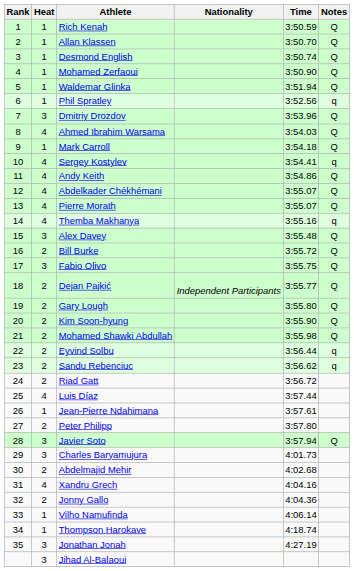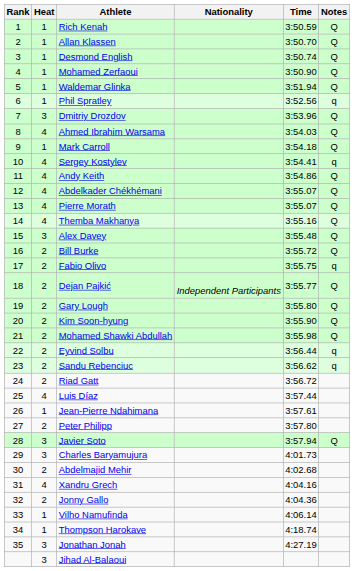 <table class="wikitable sortable" style="text-align:center;font-size:95%">
 <tr>
 <th>Rank</th>
 <th>Heat</th>
 <th>Athlete</th>
 <th>Nationality</th>
 <th>Time</th>
 <th>Notes</th>
 </tr>
 <tr bgcolor=ccffcc>
 <td>1</td>
 <td>1</td>
 <td align="left"><a href='#'>Rich Kenah</a></td>
 <td align=left></td>
 <td>3:50.59</td>
 <td>Q</td>
 </tr>
 <tr bgcolor=ccffcc>
 <td>2</td>
 <td>1</td>
 <td align="left"><a href='#'>Allan Klassen</a></td>
 <td align=left></td>
 <td>3:50.70</td>
 <td>Q</td>
 </tr>
 <tr bgcolor=ccffcc>
 <td>3</td>
 <td>1</td>
 <td align="left"><a href='#'>Desmond English</a></td>
 <td align=left></td>
 <td>3:50.74</td>
 <td>Q</td>
 </tr>
 <tr bgcolor=ccffcc>
 <td>4</td>
 <td>1</td>
 <td align="left"><a href='#'>Mohamed Zerfaoui</a></td>
 <td align=left></td>
 <td>3:50.90</td>
 <td>Q</td>
 </tr>
 <tr bgcolor=ccffcc>
 <td>5</td>
 <td>1</td>
 <td align="left"><a href='#'>Waldemar Glinka</a></td>
 <td align=left></td>
 <td>3:51.94</td>
 <td>Q</td>
 </tr>
 <tr bgcolor=ddffdd>
 <td>6</td>
 <td>1</td>
 <td align="left"><a href='#'>Phil Spratley</a></td>
 <td align=left></td>
 <td>3:52.56</td>
 <td>q</td>
 </tr>
 <tr bgcolor=ccffcc>
 <td>7</td>
 <td>3</td>
 <td align="left"><a href='#'>Dmitriy Drozdov</a></td>
 <td align=left></td>
 <td>3:53.96</td>
 <td>Q</td>
 </tr>
 <tr bgcolor=ccffcc>
 <td>8</td>
 <td>4</td>
 <td align="left"><a href='#'>Ahmed Ibrahim Warsama</a></td>
 <td align=left></td>
 <td>3:54.03</td>
 <td>Q</td>
 </tr>
 <tr bgcolor=ccffcc>
 <td>9</td>
 <td>1</td>
 <td align="left"><a href='#'>Mark Carroll</a></td>
 <td align=left></td>
 <td>3:54.18</td>
 <td>Q</td>
 </tr>
 <tr bgcolor=ccffcc>
 <td>10</td>
 <td>4</td>
 <td align="left"><a href='#'>Sergey Kostylev</a></td>
 <td align=left></td>
 <td>3:54.41</td>
 <td>q</td>
 </tr>
 <tr bgcolor=ccffcc>
 <td>11</td>
 <td>4</td>
 <td align="left"><a href='#'>Andy Keith</a></td>
 <td align=left></td>
 <td>3:54.86</td>
 <td>Q</td>
 </tr>
 <tr bgcolor=ccffcc>
 <td>12</td>
 <td>4</td>
 <td align=left><a href='#'>Abdelkader Chékhémani</a></td>
 <td align=left></td>
 <td>3:55.07</td>
 <td>Q</td>
 </tr>
 <tr bgcolor=ccffcc>
 <td>13</td>
 <td>4</td>
 <td align=left><a href='#'>Pierre Morath</a></td>
 <td align=left></td>
 <td>3:55.07</td>
 <td>Q</td>
 </tr>
 <tr bgcolor=ddffdd>
 <td>14</td>
 <td>4</td>
 <td align="left"><a href='#'>Themba Makhanya</a></td>
 <td align=left></td>
 <td>3:55.16</td>
-<td>q</td>
+<td>Q</td>
 </tr>
 <tr bgcolor=ccffcc>
 <td>15</td>
 <td>3</td>
 <td align="left"><a href='#'>Alex Davey</a></td>
 <td align=left></td>
 <td>3:55.48</td>
 <td>Q</td>
 </tr>
 <tr bgcolor=ccffcc>
 <td>16</td>
 <td>2</td>
 <td align="left"><a href='#'>Bill Burke</a></td>
 <td align=left></td>
 <td>3:55.72</td>
 <td>Q</td>
 </tr>
 <tr bgcolor=ccffcc>
 <td>17</td>
-<td>3</td>
+<td>2</td>
 <td align="left"><a href='#'>Fabio Olivo</a></td>
 <td align=left></td>
 <td>3:55.75</td>
-<td>Q</td>
+<td>q</td>
 </tr>
 <tr bgcolor=ccffcc>
 <td>18</td>
 <td>2</td>
 <td align="left"><a href='#'>Dejan Pajkić</a></td>
 <td align=left><br><em> Independent Participants</em></td>
 <td>3:55.77</td>
 <td>Q</td>
 </tr>
 <tr bgcolor=ccffcc>
 <td>19</td>
 <td>2</td>
 <td align="left"><a href='#'>Gary Lough</a></td>
 <td align=left></td>
 <td>3:55.80</td>
 <td>Q</td>
 </tr>
 <tr bgcolor=ccffcc>
 <td>20</td>
 <td>2</td>
 <td align="left"><a href='#'>Kim Soon-hyung</a></td>
 <td align=left></td>
 <td>3:55.90</td>
 <td>Q</td>
 </tr>
 <tr bgcolor=ccffcc>
 <td>21</td>
 <td>2</td>
 <td align="left"><a href='#'>Mohamed Shawki Abdullah</a></td>
 <td align=left></td>
 <td>3:55.98</td>
 <td>Q</td>
 </tr>
 <tr bgcolor=ddffdd>
 <td>22</td>
 <td>2</td>
 <td align="left"><a href='#'>Eyvind Solbu</a></td>
 <td align=left></td>
 <td>3:56.44</td>
 <td>q</td>
 </tr>
 <tr bgcolor=ddffdd>
 <td>23</td>
 <td>2</td>
 <td align="left"><a href='#'>Sandu Rebenciuc</a></td>
 <td align=left></td>
 <td>3:56.62</td>
 <td>q</td>
 </tr>
 <tr>
 <td>24</td>
 <td>2</td>
 <td align="left"><a href='#'>Riad Gatt</a></td>
 <td align=left></td>
 <td>3:56.72</td>
 <td></td>
 </tr>
 <tr>
 <td>25</td>
 <td>4</td>
 <td align="left"><a href='#'>Luis Díaz</a></td>
 <td align=left></td>
 <td>3:57.44</td>
 <td></td>
 </tr>
 <tr>
 <td>26</td>
 <td>1</td>
 <td align="left"><a href='#'>Jean-Pierre Ndahimana</a></td>
 <td align=left></td>
 <td>3:57.61</td>
 <td></td>
 </tr>
 <tr>
 <td>27</td>
 <td>2</td>
 <td align="left"><a href='#'>Peter Philipp</a></td>
 <td align=left></td>
 <td>3:57.80</td>
 <td></td>
 </tr>
 <tr bgcolor=ccffcc>
 <td>28</td>
 <td>3</td>
 <td align="left"><a href='#'>Javier Soto</a></td>
 <td align=left></td>
 <td>3:57.94</td>
 <td>Q</td>
 </tr>
 <tr>
 <td>29</td>
 <td>3</td>
 <td align="left"><a href='#'>Charles Baryamujura</a></td>
 <td align=left></td>
 <td>4:01.73</td>
 <td></td>
 </tr>
 <tr>
 <td>30</td>
 <td>2</td>
 <td align="left"><a href='#'>Abdelmajid Mehir</a></td>
 <td align=left></td>
 <td>4:02.68</td>
 <td></td>
 </tr>
 <tr>
 <td>31</td>
 <td>4</td>
 <td align="left"><a href='#'>Xandru Grech</a></td>
 <td align=left></td>
 <td>4:04.16</td>
 <td></td>
 </tr>
 <tr>
 <td>32</td>
 <td>2</td>
 <td align="left"><a href='#'>Jonny Gallo</a></td>
 <td align=left></td>
 <td>4:04.36</td>
 <td></td>
 </tr>
 <tr>
 <td>33</td>
 <td>1</td>
 <td align="left"><a href='#'>Vilho Namufinda</a></td>
 <td align=left></td>
 <td>4:06.14</td>
 <td></td>
 </tr>
 <tr>
 <td>34</td>
 <td>1</td>
 <td align="left"><a href='#'>Thompson Harokave</a></td>
 <td align=left></td>
 <td>4:18.74</td>
 <td></td>
 </tr>
 <tr>
 <td>35</td>
 <td>3</td>
 <td align="left"><a href='#'>Jonathan Jonah</a></td>
 <td align=left></td>
 <td>4:27.19</td>
 <td></td>
 </tr>
 <tr>
 <td></td>
 <td>3</td>
 <td align="left"><a href='#'>Jihad Al-Balaoui</a></td>
 <td align=left></td>
 <td></td>
 <td></td>
 </tr>
 </table>
